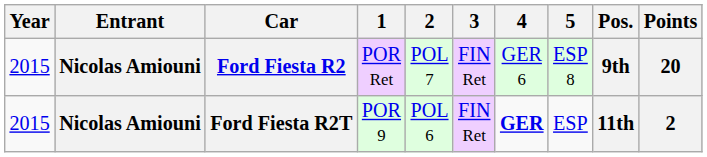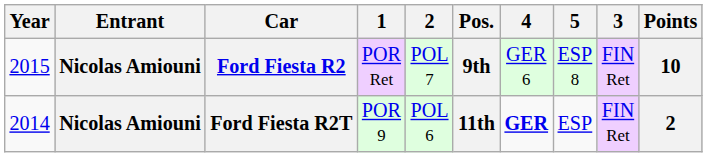 <table class="wikitable" style="text-align:center; font-size:90%;">
 <tr>
 <th>Year</th>
 <th>Entrant</th>
 <th>Car</th>
 <th>1</th>
 <th>2</th>
-<th>3</th>
+<th>Pos.</th>
 <th>4</th>
 <th>5</th>
-<th>Pos.</th>
+<th>3</th>
 <th>Points</th>
 </tr>
 <tr>
 <td><a href='#'>2015</a></td>
 <th>Nicolas Amiouni</th>
 <th><a href='#'>Ford Fiesta R2</a></th>
 <td style="background:#EFCFFF;"><a href='#'>POR</a><br><small>Ret</small></td>
 <td style="background:#dfffdf;"><a href='#'>POL</a><br><small>7</small></td>
-<td style="background:#EFCFFF;"><a href='#'>FIN</a><br><small>Ret</small></td>
+<th>9th</th>
 <td style="background:#dfffdf;"><a href='#'>GER</a><br><small>6</small></td>
 <td style="background:#dfffdf;"><a href='#'>ESP</a><br><small>8</small></td>
-<th>9th</th>
-<th>20</th>
+<td style="background:#EFCFFF;"><a href='#'>FIN</a><br><small>Ret</small></td>
+<th>10</th>
 </tr>
 <tr>
-<td><a href='#'>2015</a></td>
+<td><a href='#'>2014</a></td>
 <th>Nicolas Amiouni</th>
 <th>Ford Fiesta R2T</th>
 <td style="background:#dfffdf;"><a href='#'>POR</a><br><small>9</small></td>
 <td style="background:#dfffdf;"><a href='#'>POL</a><br><small>6</small></td>
-<td style="background:#EFCFFF;"><a href='#'>FIN</a><br><small>Ret</small></td>
+<th>11th</th>
 <td><strong><a href='#'>GER</a></strong></td>
 <td><a href='#'>ESP</a></td>
-<th>11th</th>
+<td style="background:#EFCFFF;"><a href='#'>FIN</a><br><small>Ret</small></td>
 <th>2</th>
 </tr>
 </table>
